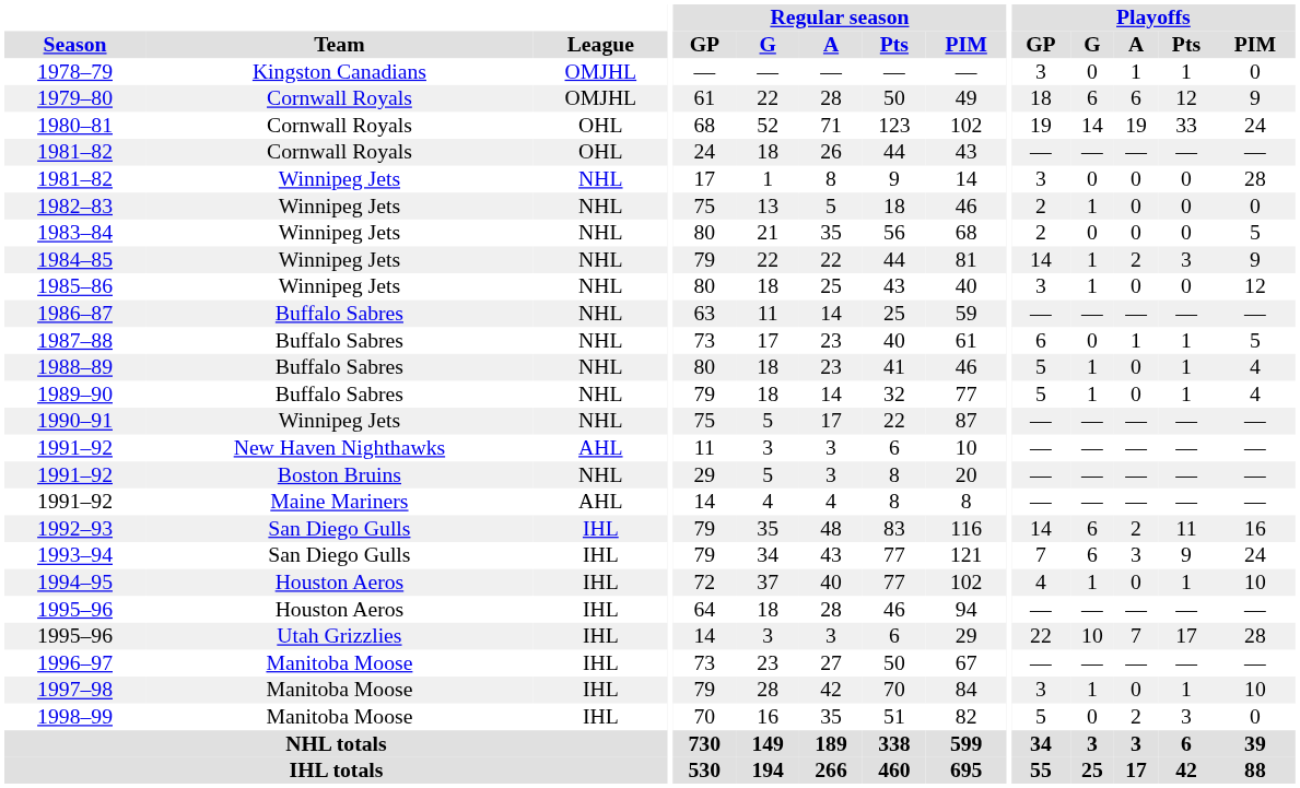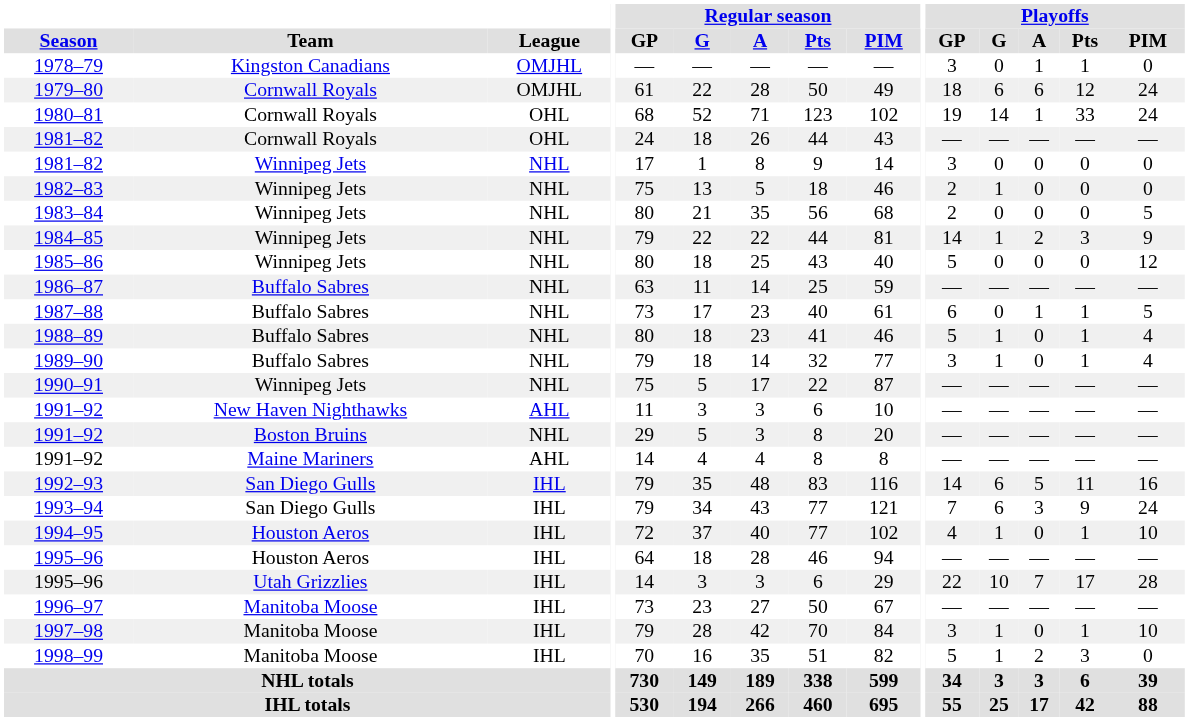 <table border="0" cellpadding="1" cellspacing="0" style="text-align:center; width:60em">
 <tr bgcolor="#e0e0e0">
 <th colspan="3"  bgcolor="#ffffff"></th>
 <th rowspan="100" bgcolor="#ffffff"></th>
 <th colspan="5"><a href='#'>Regular season</a></th>
 <th rowspan="100" bgcolor="#ffffff"></th>
 <th colspan="5"><a href='#'>Playoffs</a></th>
 </tr>
 <tr bgcolor="#e0e0e0">
 <th><a href='#'>Season</a></th>
 <th>Team</th>
 <th>League</th>
 <th>GP</th>
 <th><a href='#'>G</a></th>
 <th><a href='#'>A</a></th>
 <th><a href='#'>Pts</a></th>
 <th><a href='#'>PIM</a></th>
 <th>GP</th>
 <th>G</th>
 <th>A</th>
 <th>Pts</th>
 <th>PIM</th>
 </tr>
 <tr>
 <td><a href='#'>1978–79</a></td>
 <td><a href='#'>Kingston Canadians</a></td>
 <td><a href='#'>OMJHL</a></td>
 <td>—</td>
 <td>—</td>
 <td>—</td>
 <td>—</td>
 <td>—</td>
 <td>3</td>
 <td>0</td>
 <td>1</td>
 <td>1</td>
 <td>0</td>
 </tr>
 <tr bgcolor="#f0f0f0">
 <td><a href='#'>1979–80</a></td>
 <td><a href='#'>Cornwall Royals</a></td>
 <td>OMJHL</td>
 <td>61</td>
 <td>22</td>
 <td>28</td>
 <td>50</td>
 <td>49</td>
 <td>18</td>
 <td>6</td>
 <td>6</td>
 <td>12</td>
-<td>9</td>
+<td>24</td>
 </tr>
 <tr>
 <td><a href='#'>1980–81</a></td>
 <td>Cornwall Royals</td>
 <td>OHL</td>
 <td>68</td>
 <td>52</td>
 <td>71</td>
 <td>123</td>
 <td>102</td>
 <td>19</td>
 <td>14</td>
-<td>19</td>
+<td>1</td>
 <td>33</td>
 <td>24</td>
 </tr>
 <tr bgcolor="#f0f0f0">
 <td><a href='#'>1981–82</a></td>
 <td>Cornwall Royals</td>
 <td>OHL</td>
 <td>24</td>
 <td>18</td>
 <td>26</td>
 <td>44</td>
 <td>43</td>
 <td>—</td>
 <td>—</td>
 <td>—</td>
 <td>—</td>
 <td>—</td>
 </tr>
 <tr>
 <td><a href='#'>1981–82</a></td>
 <td><a href='#'>Winnipeg Jets</a></td>
 <td><a href='#'>NHL</a></td>
 <td>17</td>
 <td>1</td>
 <td>8</td>
 <td>9</td>
 <td>14</td>
 <td>3</td>
 <td>0</td>
 <td>0</td>
 <td>0</td>
-<td>28</td>
+<td>0</td>
 </tr>
 <tr bgcolor="#f0f0f0">
 <td><a href='#'>1982–83</a></td>
 <td>Winnipeg Jets</td>
 <td>NHL</td>
 <td>75</td>
 <td>13</td>
 <td>5</td>
 <td>18</td>
 <td>46</td>
 <td>2</td>
 <td>1</td>
 <td>0</td>
 <td>0</td>
 <td>0</td>
 </tr>
 <tr>
 <td><a href='#'>1983–84</a></td>
 <td>Winnipeg Jets</td>
 <td>NHL</td>
 <td>80</td>
 <td>21</td>
 <td>35</td>
 <td>56</td>
 <td>68</td>
 <td>2</td>
 <td>0</td>
 <td>0</td>
 <td>0</td>
 <td>5</td>
 </tr>
 <tr bgcolor="#f0f0f0">
 <td><a href='#'>1984–85</a></td>
 <td>Winnipeg Jets</td>
 <td>NHL</td>
 <td>79</td>
 <td>22</td>
 <td>22</td>
 <td>44</td>
 <td>81</td>
 <td>14</td>
 <td>1</td>
 <td>2</td>
 <td>3</td>
 <td>9</td>
 </tr>
 <tr>
 <td><a href='#'>1985–86</a></td>
 <td>Winnipeg Jets</td>
 <td>NHL</td>
 <td>80</td>
 <td>18</td>
 <td>25</td>
 <td>43</td>
 <td>40</td>
-<td>3</td>
-<td>1</td>
+<td>5</td>
+<td>0</td>
 <td>0</td>
 <td>0</td>
 <td>12</td>
 </tr>
 <tr bgcolor="#f0f0f0">
 <td><a href='#'>1986–87</a></td>
 <td><a href='#'>Buffalo Sabres</a></td>
 <td>NHL</td>
 <td>63</td>
 <td>11</td>
 <td>14</td>
 <td>25</td>
 <td>59</td>
 <td>—</td>
 <td>—</td>
 <td>—</td>
 <td>—</td>
 <td>—</td>
 </tr>
 <tr>
 <td><a href='#'>1987–88</a></td>
 <td>Buffalo Sabres</td>
 <td>NHL</td>
 <td>73</td>
 <td>17</td>
 <td>23</td>
 <td>40</td>
 <td>61</td>
 <td>6</td>
 <td>0</td>
 <td>1</td>
 <td>1</td>
 <td>5</td>
 </tr>
 <tr bgcolor="#f0f0f0">
 <td><a href='#'>1988–89</a></td>
 <td>Buffalo Sabres</td>
 <td>NHL</td>
 <td>80</td>
 <td>18</td>
 <td>23</td>
 <td>41</td>
 <td>46</td>
 <td>5</td>
 <td>1</td>
 <td>0</td>
 <td>1</td>
 <td>4</td>
 </tr>
 <tr>
 <td><a href='#'>1989–90</a></td>
 <td>Buffalo Sabres</td>
 <td>NHL</td>
 <td>79</td>
 <td>18</td>
 <td>14</td>
 <td>32</td>
 <td>77</td>
-<td>5</td>
+<td>3</td>
 <td>1</td>
 <td>0</td>
 <td>1</td>
 <td>4</td>
 </tr>
 <tr bgcolor="#f0f0f0">
 <td><a href='#'>1990–91</a></td>
 <td>Winnipeg Jets</td>
 <td>NHL</td>
 <td>75</td>
 <td>5</td>
 <td>17</td>
 <td>22</td>
 <td>87</td>
 <td>—</td>
 <td>—</td>
 <td>—</td>
 <td>—</td>
 <td>—</td>
 </tr>
 <tr>
 <td><a href='#'>1991–92</a></td>
 <td><a href='#'>New Haven Nighthawks</a></td>
 <td><a href='#'>AHL</a></td>
 <td>11</td>
 <td>3</td>
 <td>3</td>
 <td>6</td>
 <td>10</td>
 <td>—</td>
 <td>—</td>
 <td>—</td>
 <td>—</td>
 <td>—</td>
 </tr>
 <tr bgcolor="#f0f0f0">
 <td><a href='#'>1991–92</a></td>
 <td><a href='#'>Boston Bruins</a></td>
 <td>NHL</td>
 <td>29</td>
 <td>5</td>
 <td>3</td>
 <td>8</td>
 <td>20</td>
 <td>—</td>
 <td>—</td>
 <td>—</td>
 <td>—</td>
 <td>—</td>
 </tr>
 <tr>
 <td>1991–92</td>
 <td><a href='#'>Maine Mariners</a></td>
 <td>AHL</td>
 <td>14</td>
 <td>4</td>
 <td>4</td>
 <td>8</td>
 <td>8</td>
 <td>—</td>
 <td>—</td>
 <td>—</td>
 <td>—</td>
 <td>—</td>
 </tr>
 <tr bgcolor="#f0f0f0">
 <td><a href='#'>1992–93</a></td>
 <td><a href='#'>San Diego Gulls</a></td>
 <td><a href='#'>IHL</a></td>
 <td>79</td>
 <td>35</td>
 <td>48</td>
 <td>83</td>
 <td>116</td>
 <td>14</td>
 <td>6</td>
-<td>2</td>
+<td>5</td>
 <td>11</td>
 <td>16</td>
 </tr>
 <tr>
 <td><a href='#'>1993–94</a></td>
 <td>San Diego Gulls</td>
 <td>IHL</td>
 <td>79</td>
 <td>34</td>
 <td>43</td>
 <td>77</td>
 <td>121</td>
 <td>7</td>
 <td>6</td>
 <td>3</td>
 <td>9</td>
 <td>24</td>
 </tr>
 <tr bgcolor="#f0f0f0">
 <td><a href='#'>1994–95</a></td>
 <td><a href='#'>Houston Aeros</a></td>
 <td>IHL</td>
 <td>72</td>
 <td>37</td>
 <td>40</td>
 <td>77</td>
 <td>102</td>
 <td>4</td>
 <td>1</td>
 <td>0</td>
 <td>1</td>
 <td>10</td>
 </tr>
 <tr>
 <td><a href='#'>1995–96</a></td>
 <td>Houston Aeros</td>
 <td>IHL</td>
 <td>64</td>
 <td>18</td>
 <td>28</td>
 <td>46</td>
 <td>94</td>
 <td>—</td>
 <td>—</td>
 <td>—</td>
 <td>—</td>
 <td>—</td>
 </tr>
 <tr bgcolor="#f0f0f0">
 <td>1995–96</td>
 <td><a href='#'>Utah Grizzlies</a></td>
 <td>IHL</td>
 <td>14</td>
 <td>3</td>
 <td>3</td>
 <td>6</td>
 <td>29</td>
 <td>22</td>
 <td>10</td>
 <td>7</td>
 <td>17</td>
 <td>28</td>
 </tr>
 <tr>
 <td><a href='#'>1996–97</a></td>
 <td><a href='#'>Manitoba Moose</a></td>
 <td>IHL</td>
 <td>73</td>
 <td>23</td>
 <td>27</td>
 <td>50</td>
 <td>67</td>
 <td>—</td>
 <td>—</td>
 <td>—</td>
 <td>—</td>
 <td>—</td>
 </tr>
 <tr bgcolor="#f0f0f0">
 <td><a href='#'>1997–98</a></td>
 <td>Manitoba Moose</td>
 <td>IHL</td>
 <td>79</td>
 <td>28</td>
 <td>42</td>
 <td>70</td>
 <td>84</td>
 <td>3</td>
 <td>1</td>
 <td>0</td>
 <td>1</td>
 <td>10</td>
 </tr>
 <tr>
 <td><a href='#'>1998–99</a></td>
 <td>Manitoba Moose</td>
 <td>IHL</td>
 <td>70</td>
 <td>16</td>
 <td>35</td>
 <td>51</td>
 <td>82</td>
 <td>5</td>
-<td>0</td>
+<td>1</td>
 <td>2</td>
 <td>3</td>
 <td>0</td>
 </tr>
 <tr style="background:#e0e0e0;">
 <th colspan="3">NHL totals</th>
 <th>730</th>
 <th>149</th>
 <th>189</th>
 <th>338</th>
 <th>599</th>
 <th>34</th>
 <th>3</th>
 <th>3</th>
 <th>6</th>
 <th>39</th>
 </tr>
 <tr style="background:#e0e0e0;">
 <th colspan="3">IHL totals</th>
 <th>530</th>
 <th>194</th>
 <th>266</th>
 <th>460</th>
 <th>695</th>
 <th>55</th>
 <th>25</th>
 <th>17</th>
 <th>42</th>
 <th>88</th>
 </tr>
 </table>
